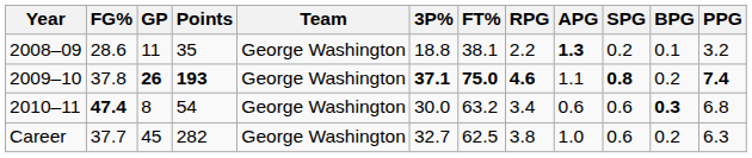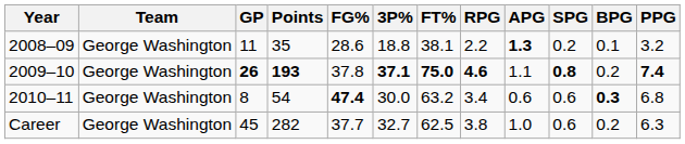 <table class="wikitable">
 <tr>
 <th>Year</th>
-<th>FG%</th>
+<th>Team</th>
 <th>GP</th>
 <th>Points</th>
-<th>Team</th>
+<th>FG%</th>
 <th>3P%</th>
 <th>FT%</th>
 <th>RPG</th>
 <th>APG</th>
 <th>SPG</th>
 <th>BPG</th>
 <th>PPG</th>
 </tr>
 <tr>
 <td>2008–09</td>
-<td>28.6</td>
+<td>George Washington</td>
 <td>11</td>
 <td>35</td>
-<td>George Washington</td>
+<td>28.6</td>
 <td>18.8</td>
 <td>38.1</td>
 <td>2.2</td>
 <td><strong>1.3</strong></td>
 <td>0.2</td>
 <td>0.1</td>
 <td>3.2</td>
 </tr>
 <tr>
 <td>2009–10</td>
-<td>37.8</td>
+<td>George Washington</td>
 <td><strong>26</strong></td>
 <td><strong>193</strong></td>
-<td>George Washington</td>
+<td>37.8</td>
 <td><strong>37.1</strong></td>
 <td><strong>75.0</strong></td>
 <td><strong>4.6</strong></td>
 <td>1.1</td>
 <td><strong>0.8</strong></td>
 <td>0.2</td>
 <td><strong>7.4</strong></td>
 </tr>
 <tr>
 <td>2010–11</td>
-<td><strong>47.4</strong></td>
+<td>George Washington</td>
 <td>8</td>
 <td>54</td>
-<td>George Washington</td>
+<td><strong>47.4</strong></td>
 <td>30.0</td>
 <td>63.2</td>
 <td>3.4</td>
 <td>0.6</td>
 <td>0.6</td>
 <td><strong>0.3</strong></td>
 <td>6.8</td>
 </tr>
 <tr>
 <td>Career</td>
-<td>37.7</td>
+<td>George Washington</td>
 <td>45</td>
 <td>282</td>
-<td>George Washington</td>
+<td>37.7</td>
 <td>32.7</td>
 <td>62.5</td>
 <td>3.8</td>
 <td>1.0</td>
 <td>0.6</td>
 <td>0.2</td>
 <td>6.3</td>
 </tr>
 </table>
